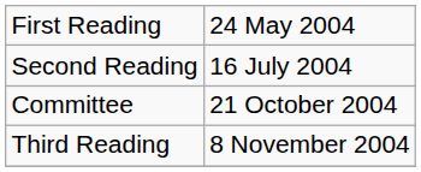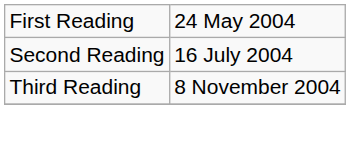 <table class="wikitable" border="1">
 <tr>
 <td>First Reading</td>
 <td>24 May 2004</td>
 </tr>
 <tr>
 <td>Second Reading</td>
 <td>16 July 2004</td>
 </tr>
 <tr>
-<td>Committee</td>
-<td>21 October 2004</td>
-</tr>
-<tr>
 <td>Third Reading</td>
 <td>8 November 2004</td>
 </tr>
 <tr>
 </tr>
 </table>
